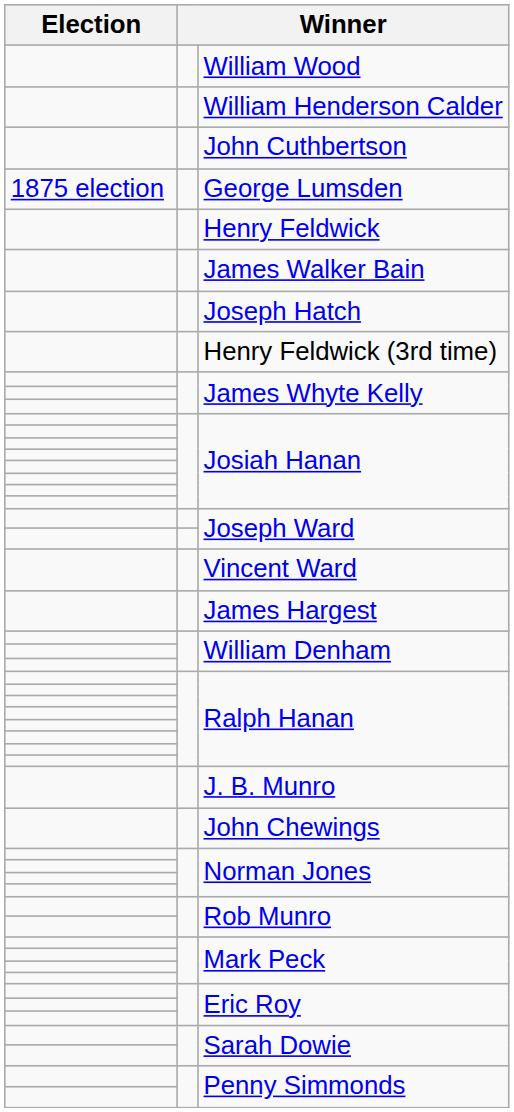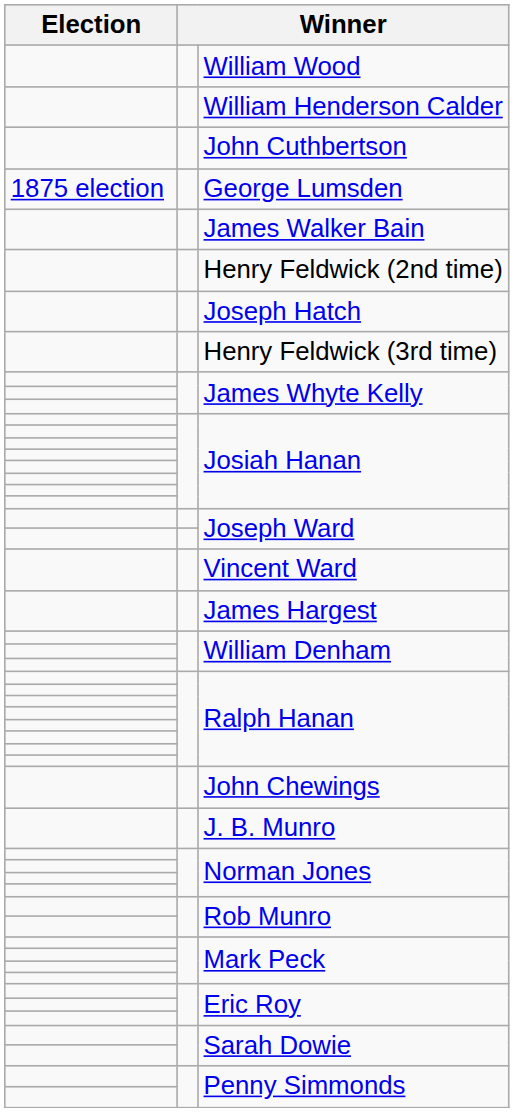 <table class=wikitable>
 <tr>
 <th width=100>Election</th>
 <th width=175 colspan=2>Winner</th>
 </tr>
 <tr>
 <td></td>
 <td width=5 bgcolor=></td>
 <td><a href='#'>William Wood</a></td>
 </tr>
 <tr>
 <td></td>
 <td bgcolor=></td>
 <td><a href='#'>William Henderson Calder</a></td>
 </tr>
 <tr>
 <td></td>
 <td bgcolor=></td>
 <td><a href='#'>John Cuthbertson</a></td>
 </tr>
 <tr>
 <td><a href='#'>1875 election</a></td>
 <td bgcolor=></td>
 <td><a href='#'>George Lumsden</a></td>
 </tr>
 <tr>
 <td></td>
 <td bgcolor=></td>
-<td><a href='#'>Henry Feldwick</a></td>
+<td><a href='#'>James Walker Bain</a></td>
 </tr>
 <tr>
 <td></td>
 <td bgcolor=></td>
-<td><a href='#'>James Walker Bain</a></td>
+<td>Henry Feldwick (2nd time)</td>
 </tr>
 <tr>
 <td></td>
 <td bgcolor=></td>
 <td><a href='#'>Joseph Hatch</a></td>
 </tr>
 <tr>
 <td></td>
 <td bgcolor=></td>
 <td>Henry Feldwick (3rd time)</td>
 </tr>
 <tr>
 <td></td>
 <td rowspan=3 bgcolor=></td>
 <td rowspan=3><a href='#'>James Whyte Kelly</a></td>
 </tr>
 <tr>
 <td></td>
 </tr>
 <tr>
 <td></td>
 </tr>
 <tr>
 <td></td>
 <td rowspan=8 bgcolor=></td>
 <td rowspan=8><a href='#'>Josiah Hanan</a></td>
 </tr>
 <tr>
 <td></td>
 </tr>
 <tr>
 <td></td>
 </tr>
 <tr>
 <td></td>
 </tr>
 <tr>
 <td></td>
 </tr>
 <tr>
 <td></td>
 </tr>
 <tr>
 <td></td>
 </tr>
 <tr>
 <td></td>
 </tr>
 <tr>
 <td></td>
 <td bgcolor=></td>
 <td rowspan=2><a href='#'>Joseph Ward</a></td>
 </tr>
 <tr>
 <td></td>
 <td bgcolor=></td>
 </tr>
 <tr>
 <td></td>
 <td bgcolor=></td>
 <td><a href='#'>Vincent Ward</a></td>
 </tr>
 <tr>
 <td></td>
 <td bgcolor=></td>
 <td><a href='#'>James Hargest</a></td>
 </tr>
 <tr>
 <td></td>
 <td rowspan=3 bgcolor=></td>
 <td rowspan=3><a href='#'>William Denham</a></td>
 </tr>
 <tr>
 <td></td>
 </tr>
 <tr>
 <td></td>
 </tr>
 <tr>
 <td></td>
 <td rowspan=8 bgcolor=></td>
 <td rowspan=8><a href='#'>Ralph Hanan</a></td>
 </tr>
 <tr>
 <td></td>
 </tr>
 <tr>
 <td></td>
 </tr>
 <tr>
 <td></td>
 </tr>
 <tr>
 <td></td>
 </tr>
 <tr>
 <td></td>
 </tr>
 <tr>
 <td></td>
 </tr>
 <tr>
 <td></td>
 </tr>
 <tr>
 <td></td>
 <td bgcolor=></td>
-<td><a href='#'>J. B. Munro</a></td>
+<td><a href='#'>John Chewings</a></td>
 </tr>
 <tr>
 <td></td>
 <td bgcolor=></td>
-<td><a href='#'>John Chewings</a></td>
+<td><a href='#'>J. B. Munro</a></td>
 </tr>
 <tr>
 <td></td>
 <td rowspan=4 bgcolor=></td>
 <td rowspan=4><a href='#'>Norman Jones</a></td>
 </tr>
 <tr>
 <td></td>
 </tr>
 <tr>
 <td></td>
 </tr>
 <tr>
 <td></td>
 </tr>
 <tr>
 <td></td>
 <td rowspan=2 bgcolor=></td>
 <td rowspan=2><a href='#'>Rob Munro</a></td>
 </tr>
 <tr>
 <td></td>
 </tr>
 <tr>
 <td></td>
 <td rowspan=4 bgcolor=></td>
 <td rowspan=4><a href='#'>Mark Peck</a></td>
 </tr>
 <tr>
 <td></td>
 </tr>
 <tr>
 <td></td>
 </tr>
 <tr>
 <td></td>
 </tr>
 <tr>
 <td></td>
 <td rowspan=3 bgcolor=></td>
 <td rowspan=3><a href='#'>Eric Roy</a></td>
 </tr>
 <tr>
 <td></td>
 </tr>
 <tr>
 <td></td>
 </tr>
 <tr>
 <td></td>
 <td rowspan=2 bgcolor=></td>
 <td rowspan=2><a href='#'>Sarah Dowie</a></td>
 </tr>
 <tr>
 <td></td>
 </tr>
 <tr>
 <td></td>
 <td rowspan=2 bgcolor=></td>
 <td rowspan=2><a href='#'>Penny Simmonds</a></td>
 </tr>
 <tr>
 <td></td>
 </tr>
 </table>
